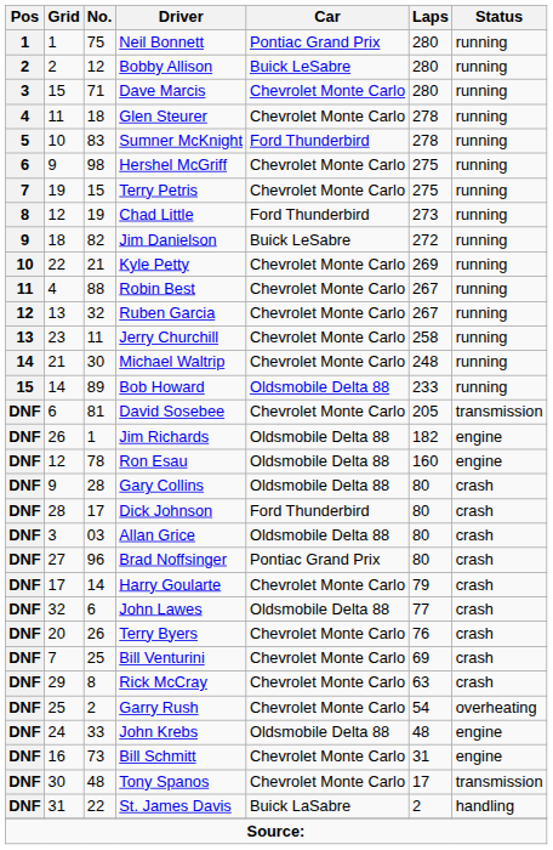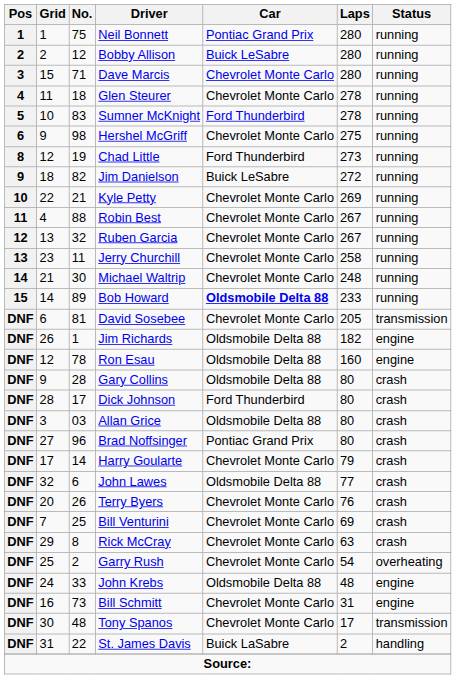 <table class="sortable wikitable" border="1">
 <tr>
 <th>Pos</th>
 <th>Grid</th>
 <th>No.</th>
 <th>Driver</th>
 <th>Car</th>
 <th>Laps</th>
 <th>Status</th>
 </tr>
 <tr>
 <th>1</th>
 <td>1</td>
 <td>75</td>
 <td> <a href='#'>Neil Bonnett</a></td>
 <td><a href='#'>Pontiac Grand Prix</a></td>
 <td>280</td>
 <td>running</td>
 </tr>
 <tr>
 <th>2</th>
 <td>2</td>
 <td>12</td>
 <td> <a href='#'>Bobby Allison</a></td>
 <td><a href='#'>Buick LeSabre</a></td>
 <td>280</td>
 <td>running</td>
 </tr>
 <tr>
 <th>3</th>
 <td>15</td>
 <td>71</td>
 <td> <a href='#'>Dave Marcis</a></td>
 <td><a href='#'>Chevrolet Monte Carlo</a></td>
 <td>280</td>
 <td>running</td>
 </tr>
 <tr>
 <th>4</th>
 <td>11</td>
 <td>18</td>
 <td>  <a href='#'>Glen Steurer</a></td>
 <td>Chevrolet Monte Carlo</td>
 <td>278</td>
 <td>running</td>
 </tr>
 <tr>
 <th>5</th>
 <td>10</td>
 <td>83</td>
 <td> <a href='#'>Sumner McKnight</a></td>
 <td><a href='#'>Ford Thunderbird</a></td>
 <td>278</td>
 <td>running</td>
 </tr>
 <tr>
 <th>6</th>
 <td>9</td>
 <td>98</td>
 <td> <a href='#'>Hershel McGriff</a></td>
-<td>Chevrolet Monte Carlo</td>
-<td>275</td>
-<td>running</td>
-</tr>
-<tr>
-<th>7</th>
-<td>19</td>
-<td>15</td>
-<td> <a href='#'>Terry Petris</a></td>
 <td>Chevrolet Monte Carlo</td>
 <td>275</td>
 <td>running</td>
 </tr>
 <tr>
 <th>8</th>
 <td>12</td>
 <td>19</td>
 <td> <a href='#'>Chad Little</a></td>
 <td>Ford Thunderbird</td>
 <td>273</td>
 <td>running</td>
 </tr>
 <tr>
 <th>9</th>
 <td>18</td>
 <td>82</td>
 <td> <a href='#'>Jim Danielson</a></td>
 <td>Buick LeSabre</td>
 <td>272</td>
 <td>running</td>
 </tr>
 <tr>
 <th>10</th>
 <td>22</td>
 <td>21</td>
 <td> <a href='#'>Kyle Petty</a></td>
 <td>Chevrolet Monte Carlo</td>
 <td>269</td>
 <td>running</td>
 </tr>
 <tr>
 <th>11</th>
 <td>4</td>
 <td>88</td>
 <td> <a href='#'>Robin Best</a></td>
 <td>Chevrolet Monte Carlo</td>
 <td>267</td>
 <td>running</td>
 </tr>
 <tr>
 <th>12</th>
 <td>13</td>
 <td>32</td>
 <td> <a href='#'>Ruben Garcia</a></td>
 <td>Chevrolet Monte Carlo</td>
 <td>267</td>
 <td>running</td>
 </tr>
 <tr>
 <th>13</th>
 <td>23</td>
 <td>11</td>
 <td> <a href='#'>Jerry Churchill</a></td>
 <td>Chevrolet Monte Carlo</td>
 <td>258</td>
 <td>running</td>
 </tr>
 <tr>
 <th>14</th>
 <td>21</td>
 <td>30</td>
 <td>  <a href='#'>Michael Waltrip</a></td>
 <td>Chevrolet Monte Carlo</td>
 <td>248</td>
 <td>running</td>
 </tr>
 <tr>
 <th>15</th>
 <td>14</td>
 <td>89</td>
 <td> <a href='#'>Bob Howard</a></td>
-<td><a href='#'>Oldsmobile Delta 88</a></td>
+<td><strong><a href='#'>Oldsmobile Delta 88</a></strong></td>
 <td>233</td>
 <td>running</td>
 </tr>
 <tr>
 <th>DNF</th>
 <td>6</td>
 <td>81</td>
 <td> <a href='#'>David Sosebee</a></td>
 <td>Chevrolet Monte Carlo</td>
 <td>205</td>
 <td>transmission</td>
 </tr>
 <tr>
 <th>DNF</th>
 <td>26</td>
 <td>1</td>
 <td> <a href='#'>Jim Richards</a></td>
 <td>Oldsmobile Delta 88</td>
 <td>182</td>
 <td>engine</td>
 </tr>
 <tr>
 <th>DNF</th>
 <td>12</td>
 <td>78</td>
 <td> <a href='#'>Ron Esau</a></td>
 <td>Oldsmobile Delta 88</td>
 <td>160</td>
 <td>engine</td>
 </tr>
 <tr>
 <th>DNF</th>
 <td>9</td>
 <td>28</td>
 <td> <a href='#'>Gary Collins</a></td>
 <td>Oldsmobile Delta 88</td>
 <td>80</td>
 <td>crash</td>
 </tr>
 <tr>
 <th>DNF</th>
 <td>28</td>
 <td>17</td>
 <td> <a href='#'>Dick Johnson</a></td>
 <td>Ford Thunderbird</td>
 <td>80</td>
 <td>crash</td>
 </tr>
 <tr>
 <th>DNF</th>
 <td>3</td>
 <td>03</td>
 <td> <a href='#'>Allan Grice</a></td>
 <td>Oldsmobile Delta 88</td>
 <td>80</td>
 <td>crash</td>
 </tr>
 <tr>
 <th>DNF</th>
 <td>27</td>
 <td>96</td>
 <td> <a href='#'>Brad Noffsinger</a></td>
 <td>Pontiac Grand Prix</td>
 <td>80</td>
 <td>crash</td>
 </tr>
 <tr>
 <th>DNF</th>
 <td>17</td>
 <td>14</td>
 <td> <a href='#'>Harry Goularte</a></td>
 <td>Chevrolet Monte Carlo</td>
 <td>79</td>
 <td>crash</td>
 </tr>
 <tr>
 <th>DNF</th>
 <td>32</td>
 <td>6</td>
 <td> <a href='#'>John Lawes</a></td>
 <td>Oldsmobile Delta 88</td>
 <td>77</td>
 <td>crash</td>
 </tr>
 <tr>
 <th>DNF</th>
 <td>20</td>
 <td>26</td>
 <td> <a href='#'>Terry Byers</a></td>
 <td>Chevrolet Monte Carlo</td>
 <td>76</td>
 <td>crash</td>
 </tr>
 <tr>
 <th>DNF</th>
 <td>7</td>
 <td>25</td>
 <td> <a href='#'>Bill Venturini</a></td>
 <td>Chevrolet Monte Carlo</td>
 <td>69</td>
 <td>crash</td>
 </tr>
 <tr>
 <th>DNF</th>
 <td>29</td>
 <td>8</td>
 <td> <a href='#'>Rick McCray</a></td>
 <td>Chevrolet Monte Carlo</td>
 <td>63</td>
 <td>crash</td>
 </tr>
 <tr>
 <th>DNF</th>
 <td>25</td>
 <td>2</td>
 <td> <a href='#'>Garry Rush</a></td>
 <td>Chevrolet Monte Carlo</td>
 <td>54</td>
 <td>overheating</td>
 </tr>
 <tr>
 <th>DNF</th>
 <td>24</td>
 <td>33</td>
 <td> <a href='#'>John Krebs</a></td>
 <td>Oldsmobile Delta 88</td>
 <td>48</td>
 <td>engine</td>
 </tr>
 <tr>
 <th>DNF</th>
 <td>16</td>
 <td>73</td>
 <td> <a href='#'>Bill Schmitt</a></td>
 <td>Chevrolet Monte Carlo</td>
 <td>31</td>
 <td>engine</td>
 </tr>
 <tr>
 <th>DNF</th>
 <td>30</td>
 <td>48</td>
 <td> <a href='#'>Tony Spanos</a></td>
 <td>Chevrolet Monte Carlo</td>
 <td>17</td>
 <td>transmission</td>
 </tr>
 <tr>
 <th>DNF</th>
 <td>31</td>
 <td>22</td>
 <td> <a href='#'>St. James Davis</a></td>
 <td>Buick LaSabre</td>
 <td>2</td>
 <td>handling</td>
 </tr>
 <tr>
 </tr>
 <tr class="sortbottom">
 <td colspan="7" align="center"><strong>Source: </strong></td>
 </tr>
 </table>
